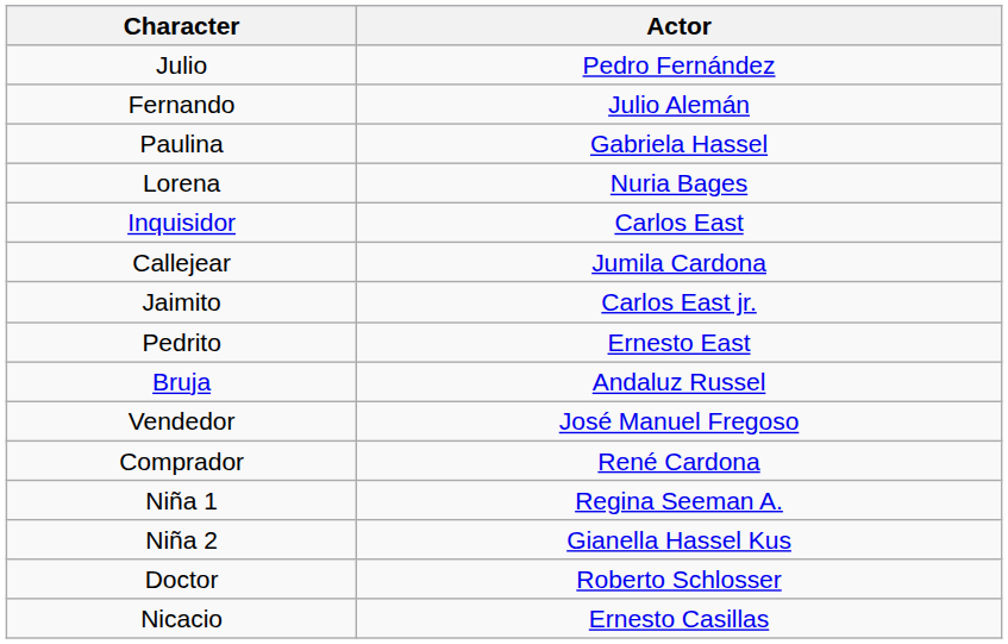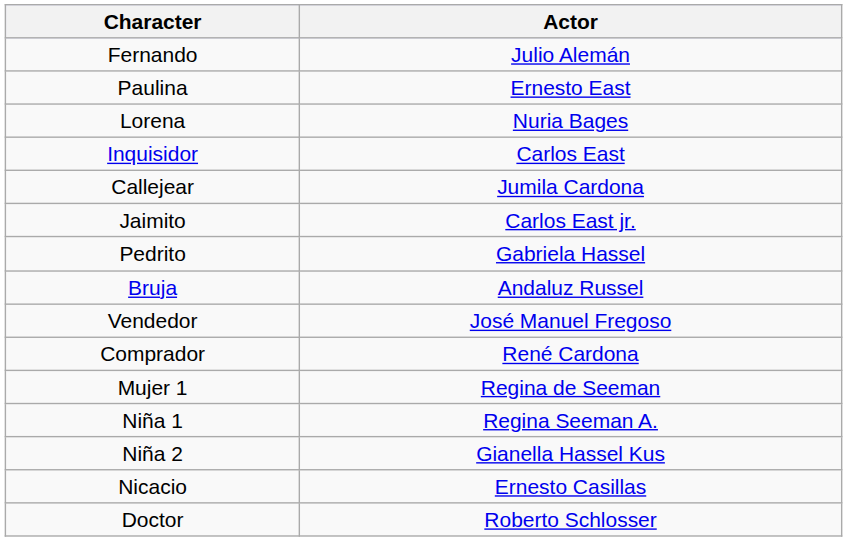 <table class="wikitable"  style="width:48%; margin:0.5em 0.5em 0.5em 1em; padding:0.5em; font-size:95%; text-align:center;">
 <tr style="background: #ccf;">
 <th>Character</th>
 <th>Actor</th>
-</tr>
-<tr>
-<td>Julio</td>
-<td><a href='#'>Pedro Fernández</a></td>
 </tr>
 <tr>
 <td>Fernando</td>
 <td><a href='#'>Julio Alemán</a></td>
 </tr>
 <tr>
 <td>Paulina</td>
-<td><a href='#'>Gabriela Hassel</a></td>
+<td><a href='#'>Ernesto East</a></td>
 </tr>
 <tr>
 <td>Lorena</td>
 <td><a href='#'>Nuria Bages</a></td>
 </tr>
 <tr>
 <td><a href='#'>Inquisidor</a></td>
 <td><a href='#'>Carlos East</a></td>
 </tr>
 <tr>
 <td>Callejear</td>
 <td><a href='#'>Jumila Cardona</a></td>
 </tr>
 <tr>
 <td>Jaimito</td>
 <td><a href='#'>Carlos East jr.</a></td>
 </tr>
 <tr>
 <td>Pedrito</td>
-<td><a href='#'>Ernesto East</a></td>
+<td><a href='#'>Gabriela Hassel</a></td>
 </tr>
 <tr>
 <td><a href='#'>Bruja</a></td>
 <td><a href='#'>Andaluz Russel</a></td>
 </tr>
 <tr>
 <td>Vendedor</td>
 <td><a href='#'>José Manuel Fregoso</a></td>
 </tr>
 <tr>
 <td>Comprador</td>
 <td><a href='#'>René Cardona</a></td>
 </tr>
 <tr>
+<td>Mujer 1</td>
+<td><a href='#'>Regina de Seeman</a></td>
+</tr>
+<tr>
 <td>Niña 1</td>
 <td><a href='#'>Regina Seeman A.</a></td>
 </tr>
 <tr>
 <td>Niña 2</td>
 <td><a href='#'>Gianella Hassel Kus</a></td>
 </tr>
 <tr>
+<td>Nicacio</td>
+<td><a href='#'>Ernesto Casillas</a></td>
+</tr>
+<tr>
 <td>Doctor</td>
 <td><a href='#'>Roberto Schlosser</a></td>
 </tr>
-<tr>
-<td>Nicacio</td>
-<td><a href='#'>Ernesto Casillas</a></td>
-</tr>
 </table>
